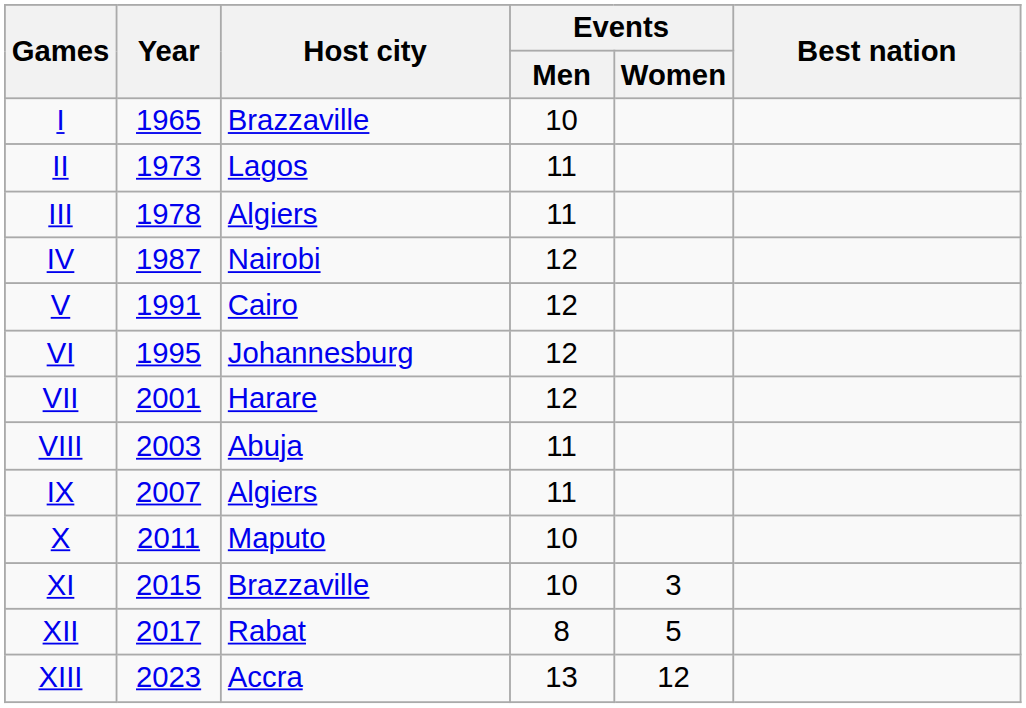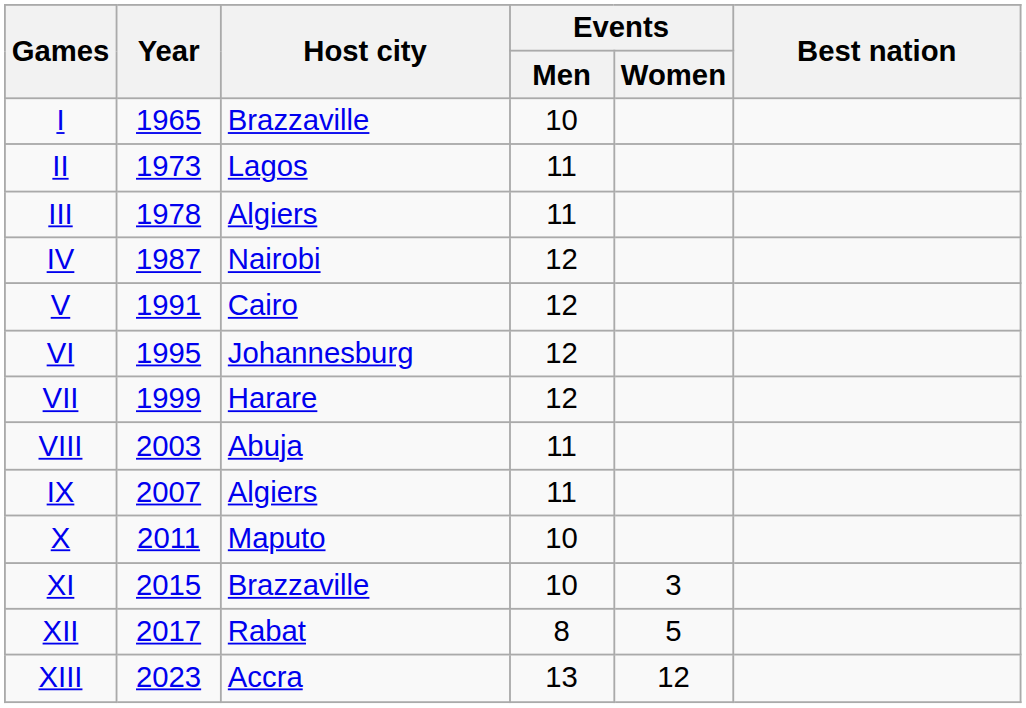 <table class=wikitable style="text-align:center">
 <tr>
 <th width=50 rowspan=2>Games</th>
 <th width=50 rowspan=2>Year</th>
 <th width=150 rowspan=2>Host city</th>
 <th width=50 colspan=2>Events</th>
 <th width=150 rowspan=2>Best nation</th>
 </tr>
 <tr>
 <th width=50>Men</th>
 <th width=50>Women</th>
 </tr>
 <tr>
 <td><a href='#'>I</a></td>
 <td><a href='#'>1965</a></td>
 <td align=left> <a href='#'>Brazzaville</a></td>
 <td>10</td>
 <td></td>
 <td align=left></td>
 </tr>
 <tr>
 <td><a href='#'>II</a></td>
 <td><a href='#'>1973</a></td>
 <td align=left> <a href='#'>Lagos</a></td>
 <td>11</td>
 <td></td>
 <td align=left></td>
 </tr>
 <tr>
 <td><a href='#'>III</a></td>
 <td><a href='#'>1978</a></td>
 <td align=left> <a href='#'>Algiers</a></td>
 <td>11</td>
 <td></td>
 <td align=left></td>
 </tr>
 <tr>
 <td><a href='#'>IV</a></td>
 <td><a href='#'>1987</a></td>
 <td align=left> <a href='#'>Nairobi</a></td>
 <td>12</td>
 <td></td>
 <td align=left></td>
 </tr>
 <tr>
 <td><a href='#'>V</a></td>
 <td><a href='#'>1991</a></td>
 <td align=left> <a href='#'>Cairo</a></td>
 <td>12</td>
 <td></td>
 <td align=left></td>
 </tr>
 <tr>
 <td><a href='#'>VI</a></td>
 <td><a href='#'>1995</a></td>
 <td align=left> <a href='#'>Johannesburg</a></td>
 <td>12</td>
 <td></td>
 <td align=left></td>
 </tr>
 <tr>
 <td><a href='#'>VII</a></td>
-<td><a href='#'>2001</a></td>
+<td><a href='#'>1999</a></td>
 <td align=left> <a href='#'>Harare</a></td>
 <td>12</td>
 <td></td>
 <td align=left></td>
 </tr>
 <tr>
 <td><a href='#'>VIII</a></td>
 <td><a href='#'>2003</a></td>
 <td align=left> <a href='#'>Abuja</a></td>
 <td>11</td>
 <td></td>
 <td align=left></td>
 </tr>
 <tr>
 <td><a href='#'>IX</a></td>
 <td><a href='#'>2007</a></td>
 <td align=left> <a href='#'>Algiers</a></td>
 <td>11</td>
 <td></td>
 <td align=left></td>
 </tr>
 <tr>
 <td><a href='#'>X</a></td>
 <td><a href='#'>2011</a></td>
 <td align=left> <a href='#'>Maputo</a></td>
 <td>10</td>
 <td></td>
 <td align=left></td>
 </tr>
 <tr>
 <td><a href='#'>XI</a></td>
 <td><a href='#'>2015</a></td>
 <td align=left> <a href='#'>Brazzaville</a></td>
 <td>10</td>
 <td>3</td>
 <td align=left></td>
 </tr>
 <tr>
 <td><a href='#'>XII</a></td>
 <td><a href='#'>2017</a></td>
 <td align=left> <a href='#'>Rabat</a></td>
 <td>8</td>
 <td>5</td>
 <td align=left></td>
 </tr>
 <tr>
 <td><a href='#'>XIII</a></td>
 <td><a href='#'>2023</a></td>
 <td align=left> <a href='#'>Accra</a></td>
 <td>13</td>
 <td>12</td>
 <td align=left></td>
 </tr>
 </table>
